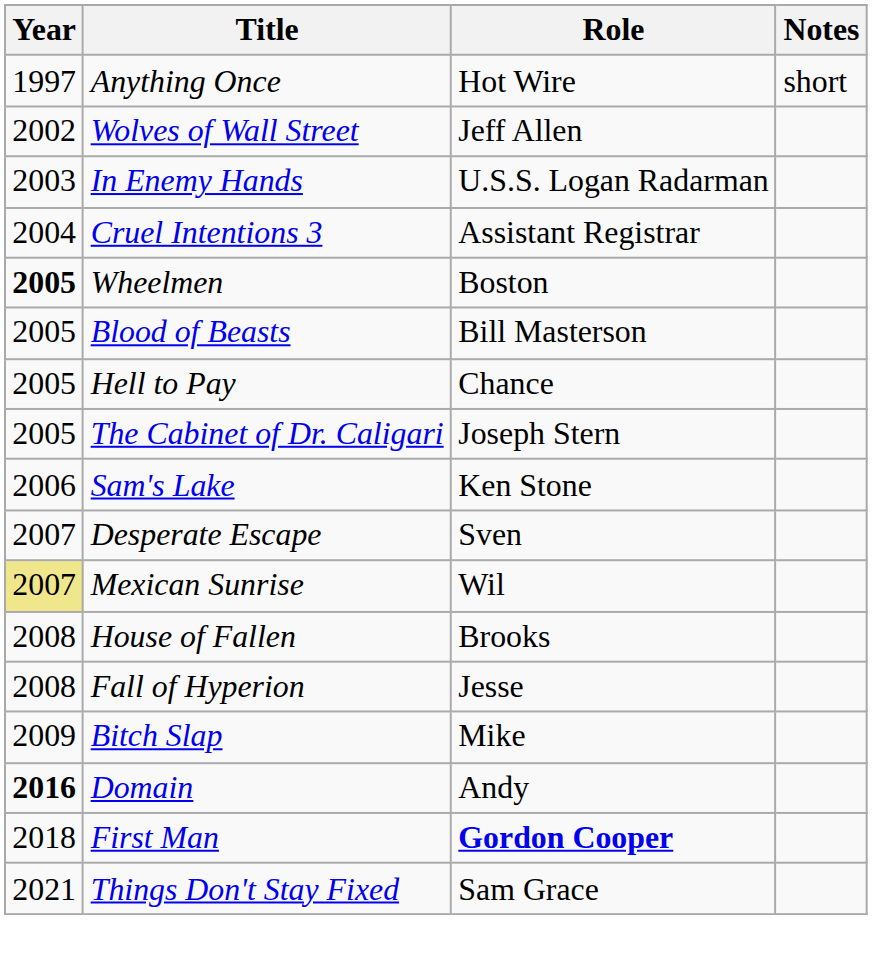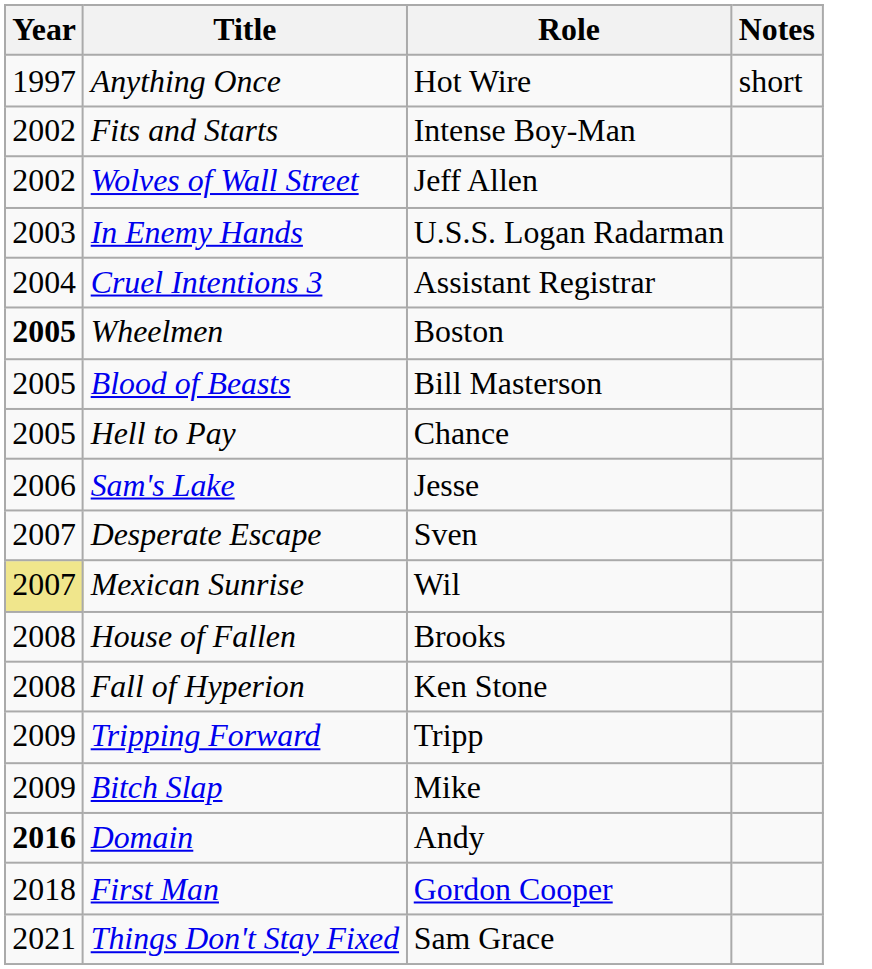 <table class="wikitable sortable">
 <tr>
 <th>Year</th>
 <th>Title</th>
 <th>Role</th>
 <th class="unsortable">Notes</th>
 </tr>
 <tr>
 <td>1997</td>
 <td><em>Anything Once</em></td>
 <td>Hot Wire</td>
 <td>short</td>
+</tr>
+<tr>
+<td>2002</td>
+<td><em>Fits and Starts</em></td>
+<td>Intense Boy-Man</td>
+<td></td>
 </tr>
 <tr>
 <td>2002</td>
 <td><em><a href='#'>Wolves of Wall Street</a></em></td>
 <td>Jeff Allen</td>
 <td></td>
 </tr>
 <tr>
 <td>2003</td>
 <td><em><a href='#'>In Enemy Hands</a></em></td>
 <td>U.S.S. Logan Radarman</td>
 <td></td>
 </tr>
 <tr>
 <td>2004</td>
 <td><em><a href='#'>Cruel Intentions 3</a></em></td>
 <td>Assistant Registrar</td>
 <td></td>
 </tr>
 <tr>
 <td><strong>2005</strong></td>
 <td><em>Wheelmen</em></td>
 <td>Boston</td>
 <td></td>
 </tr>
 <tr>
 <td>2005</td>
 <td><em><a href='#'>Blood of Beasts</a></em></td>
 <td>Bill Masterson</td>
 <td></td>
 </tr>
 <tr>
 <td>2005</td>
 <td><em>Hell to Pay</em></td>
 <td>Chance</td>
 <td></td>
 </tr>
 <tr>
-<td>2005</td>
-<td><em><a href='#'>The Cabinet of Dr. Caligari</a></em></td>
-<td>Joseph Stern</td>
-<td></td>
-</tr>
-<tr>
 <td>2006</td>
 <td><em><a href='#'>Sam's Lake</a></em></td>
-<td>Ken Stone</td>
+<td>Jesse</td>
 <td></td>
 </tr>
 <tr>
 <td>2007</td>
 <td><em>Desperate Escape</em></td>
 <td>Sven</td>
 <td></td>
 </tr>
 <tr>
 <td style="background: khaki;">2007</td>
 <td><em>Mexican Sunrise</em></td>
 <td>Wil</td>
 <td></td>
 </tr>
 <tr>
 <td>2008</td>
 <td><em>House of Fallen</em></td>
 <td>Brooks</td>
 <td></td>
 </tr>
 <tr>
 <td>2008</td>
 <td><em>Fall of Hyperion</em></td>
-<td>Jesse</td>
+<td>Ken Stone</td>
+<td></td>
+</tr>
+<tr>
+<td>2009</td>
+<td><em><a href='#'>Tripping Forward</a></em></td>
+<td>Tripp</td>
 <td></td>
 </tr>
 <tr>
 <td>2009</td>
 <td><em><a href='#'>Bitch Slap</a></em></td>
 <td>Mike</td>
 <td></td>
 </tr>
 <tr>
 <td><strong>2016</strong></td>
 <td><a href='#'><em>Domain</em></a></td>
 <td>Andy</td>
 <td></td>
 </tr>
 <tr>
 <td>2018</td>
 <td><em><a href='#'>First Man</a></em></td>
-<td><strong><a href='#'>Gordon Cooper</a></strong></td>
+<td><a href='#'>Gordon Cooper</a></td>
 <td></td>
 </tr>
 <tr>
 <td>2021</td>
 <td><em><a href='#'>Things Don't Stay Fixed</a></em></td>
 <td>Sam Grace</td>
 <td></td>
 </tr>
 <tr>
 </tr>
 </table>
